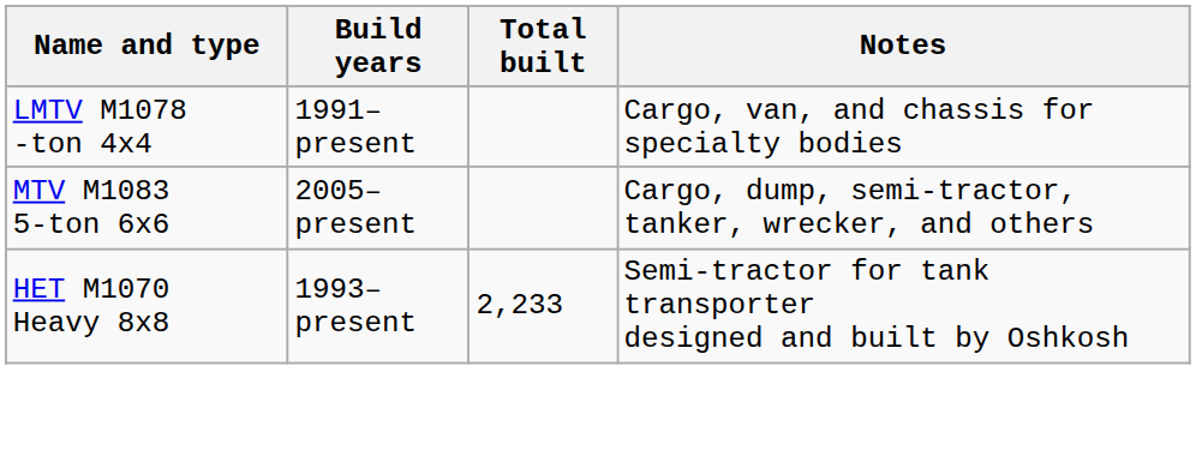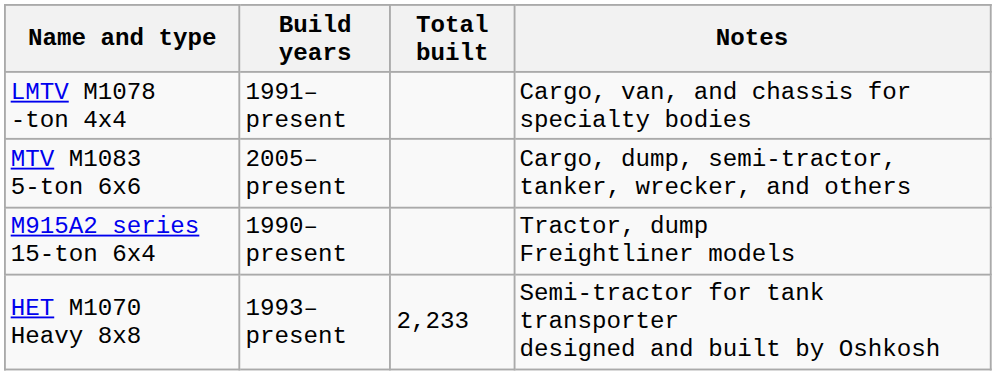 <table class="wikitable">
 <tr>
 <th style="width: 120px;">Name and type</th>
 <th style="width: 75px;">Build years</th>
 <th style="width: 60px;">Total built</th>
 <th style="width: 250px;">Notes</th>
 </tr>
 <tr>
 <td><a href='#'>LMTV</a> M1078<br>-ton 4x4</td>
 <td>1991–present</td>
 <td></td>
 <td>Cargo, van, and chassis for specialty bodies</td>
 </tr>
 <tr>
 <td><a href='#'>MTV</a> M1083<br>5-ton 6x6</td>
 <td>2005–present</td>
 <td></td>
 <td>Cargo, dump, semi-tractor, tanker, wrecker, and others</td>
 </tr>
 <tr>
+<td><a href='#'>M915A2 series</a><br>15-ton 6x4</td>
+<td>1990–present</td>
+<td></td>
+<td>Tractor, dump<br>Freightliner models</td>
+</tr>
+<tr>
 <td><a href='#'>HET</a> M1070<br>Heavy 8x8</td>
 <td>1993–present</td>
 <td>2,233</td>
 <td>Semi-tractor for tank transporter<br>designed and built by Oshkosh</td>
 </tr>
 </table>
